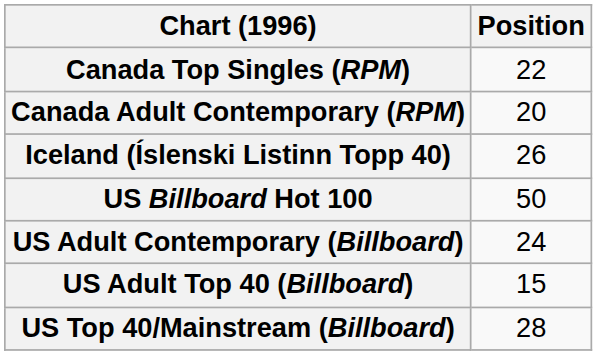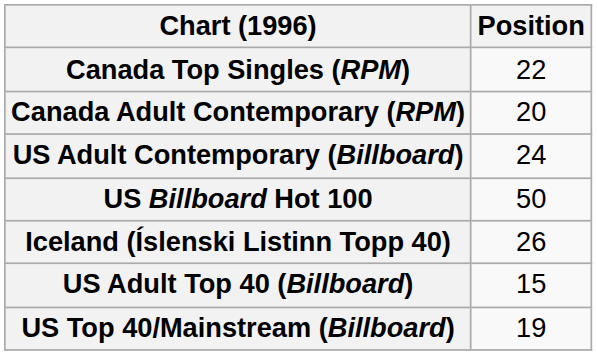 <table class="wikitable sortable plainrowheaders" style="text-align:center">
 <tr>
 <th>Chart (1996)</th>
 <th>Position</th>
 </tr>
 <tr>
 <th scope="row">Canada Top Singles (<em>RPM</em>)</th>
 <td>22</td>
 </tr>
 <tr>
 <th scope="row">Canada Adult Contemporary (<em>RPM</em>)</th>
 <td>20</td>
 </tr>
 <tr>
-<th scope="row">Iceland (Íslenski Listinn Topp 40)</th>
-<td>26</td>
+<th scope="row">US Adult Contemporary (<em>Billboard</em>)</th>
+<td>24</td>
 </tr>
 <tr>
 <th scope="row">US <em>Billboard</em> Hot 100</th>
 <td>50</td>
 </tr>
 <tr>
-<th scope="row">US Adult Contemporary (<em>Billboard</em>)</th>
-<td>24</td>
+<th scope="row">Iceland (Íslenski Listinn Topp 40)</th>
+<td>26</td>
 </tr>
 <tr>
 <th scope="row">US Adult Top 40 (<em>Billboard</em>)</th>
 <td>15</td>
 </tr>
 <tr>
 <th scope="row">US Top 40/Mainstream (<em>Billboard</em>)</th>
-<td>28</td>
+<td>19</td>
 </tr>
 </table>
